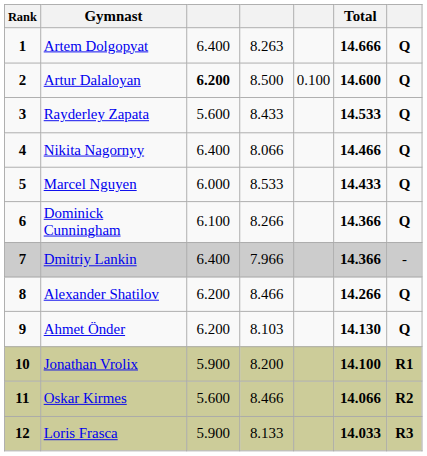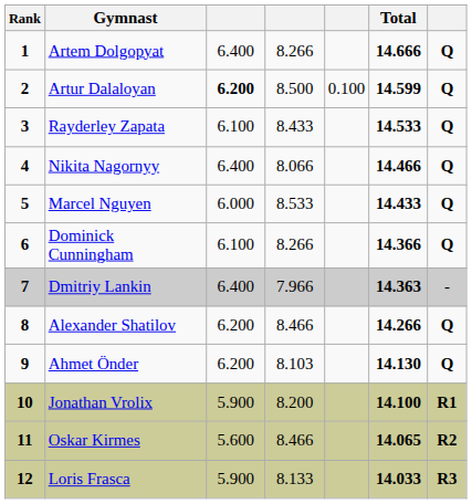 <table style="text-align:center;" class="wikitable sortable">
 <tr>
 <th scope="col" style="width:15px;"><small>Rank</small></th>
 <th scope="col" style="width:150px;">Gymnast</th>
 <th scope="col" style="width:50px;"><small></small></th>
 <th scope="col" style="width:50px;"><small></small></th>
 <th scope="col" style="width:20px;"><small></small></th>
 <th scope="col" style="width:50px;">Total</th>
 <th scope="col" style="width:30px;"><small></small></th>
 </tr>
 <tr>
 <td scope="row" style="text-align:center"><strong>1</strong></td>
 <td style="height:30px; text-align:left;"> <a href='#'>Artem Dolgopyat</a></td>
 <td>6.400</td>
-<td>8.263</td>
+<td>8.266</td>
 <td></td>
 <td><strong>14.666</strong></td>
 <td><strong>Q</strong></td>
 </tr>
 <tr>
 <td scope="row" style="text-align:center"><strong>2</strong></td>
 <td style="height:30px; text-align:left;"> <a href='#'>Artur Dalaloyan</a></td>
 <td><strong>6.200</strong></td>
 <td>8.500</td>
 <td>0.100</td>
-<td><strong>14.600</strong></td>
+<td><strong>14.599</strong></td>
 <td><strong>Q</strong></td>
 </tr>
 <tr>
 <td scope="row" style="text-align:center"><strong>3</strong></td>
 <td style="height:30px; text-align:left;"> <a href='#'>Rayderley Zapata</a></td>
-<td>5.600</td>
+<td>6.100</td>
 <td>8.433</td>
 <td></td>
 <td><strong>14.533</strong></td>
 <td><strong>Q</strong></td>
 </tr>
 <tr>
 <td scope="row" style="text-align:center"><strong>4</strong></td>
 <td style="height:30px; text-align:left;"> <a href='#'>Nikita Nagornyy</a></td>
 <td>6.400</td>
 <td>8.066</td>
 <td></td>
 <td><strong>14.466</strong></td>
 <td><strong>Q</strong></td>
 </tr>
 <tr>
 <td scope="row" style="text-align:center"><strong>5</strong></td>
 <td style="height:30px; text-align:left;"> <a href='#'>Marcel Nguyen</a></td>
 <td>6.000</td>
 <td>8.533</td>
 <td></td>
 <td><strong>14.433</strong></td>
 <td><strong>Q</strong></td>
 </tr>
 <tr>
 <td scope="row" style="text-align:center"><strong>6</strong></td>
 <td style="height:30px; text-align:left;"> <a href='#'>Dominick Cunningham</a></td>
 <td>6.100</td>
 <td>8.266</td>
 <td></td>
 <td><strong>14.366</strong></td>
 <td><strong>Q</strong></td>
 </tr>
 <tr style="background:#cccccc;">
 <td scope="row" style="text-align:center"><strong>7</strong></td>
 <td style="height:30px; text-align:left;"> <a href='#'>Dmitriy Lankin</a></td>
 <td>6.400</td>
 <td>7.966</td>
 <td></td>
-<td><strong>14.366</strong></td>
+<td><strong>14.363</strong></td>
 <td>-</td>
 </tr>
 <tr>
 <td scope="row" style="text-align:center"><strong>8</strong></td>
 <td style="height:30px; text-align:left;"> <a href='#'>Alexander Shatilov</a></td>
 <td>6.200</td>
 <td>8.466</td>
 <td></td>
 <td><strong>14.266</strong></td>
 <td><strong>Q</strong></td>
 </tr>
 <tr>
 <td scope="row" style="text-align:center"><strong>9</strong></td>
 <td style="height:30px; text-align:left;"> <a href='#'>Ahmet Önder</a></td>
 <td>6.200</td>
 <td>8.103</td>
 <td></td>
 <td><strong>14.130</strong></td>
 <td><strong>Q</strong></td>
 </tr>
 <tr style="background:#cccc99;">
 <td scope="row" style="text-align:center"><strong>10</strong></td>
 <td style="height:30px; text-align:left;"> <a href='#'>Jonathan Vrolix</a></td>
 <td>5.900</td>
 <td>8.200</td>
 <td></td>
 <td><strong>14.100</strong></td>
 <td><strong>R1</strong></td>
 </tr>
 <tr style="background:#cccc99;">
 <td scope="row" style="text-align:center"><strong>11</strong></td>
 <td style="height:30px; text-align:left;"> <a href='#'>Oskar Kirmes</a></td>
 <td>5.600</td>
 <td>8.466</td>
 <td></td>
-<td><strong>14.066</strong></td>
+<td><strong>14.065</strong></td>
 <td><strong>R2</strong></td>
 </tr>
 <tr style="background:#cccc99;">
 <td scope="row" style="text-align:center"><strong>12</strong></td>
 <td style="height:30px; text-align:left;"> <a href='#'>Loris Frasca</a></td>
 <td>5.900</td>
 <td>8.133</td>
 <td></td>
 <td><strong>14.033</strong></td>
 <td><strong>R3</strong></td>
 </tr>
 </table>
